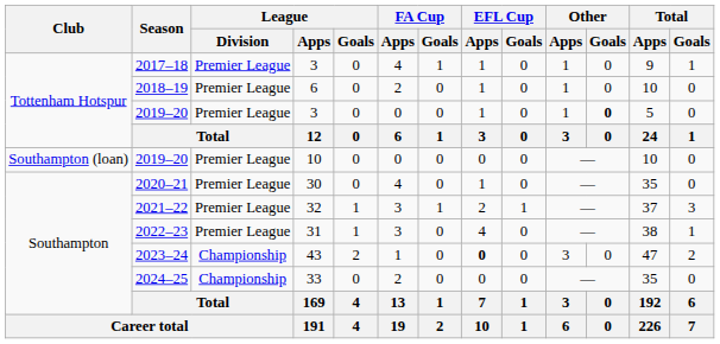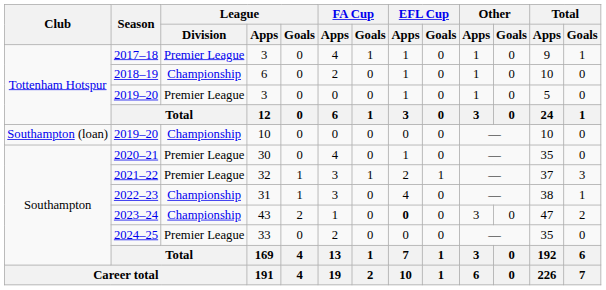 <table class=wikitable style=text-align:center>
 <tr>
 <th rowspan=2>Club</th>
 <th rowspan=2>Season</th>
 <th colspan=3>League</th>
 <th colspan=2><a href='#'>FA Cup</a></th>
 <th colspan=2><a href='#'>EFL Cup</a></th>
 <th colspan=2>Other</th>
 <th colspan=2>Total</th>
 </tr>
 <tr>
 <th>Division</th>
 <th>Apps</th>
 <th>Goals</th>
 <th>Apps</th>
 <th>Goals</th>
 <th>Apps</th>
 <th>Goals</th>
 <th>Apps</th>
 <th>Goals</th>
 <th>Apps</th>
 <th>Goals</th>
 </tr>
 <tr>
 <td rowspan=4><a href='#'>Tottenham Hotspur</a></td>
 <td><a href='#'>2017–18</a></td>
 <td><a href='#'>Premier League</a></td>
 <td>3</td>
 <td>0</td>
 <td>4</td>
 <td>1</td>
 <td>1</td>
 <td>0</td>
 <td>1</td>
 <td>0</td>
 <td>9</td>
 <td>1</td>
 </tr>
 <tr>
 <td><a href='#'>2018–19</a></td>
-<td>Premier League</td>
+<td><a href='#'>Championship</a></td>
 <td>6</td>
 <td>0</td>
 <td>2</td>
 <td>0</td>
 <td>1</td>
 <td>0</td>
 <td>1</td>
 <td>0</td>
 <td>10</td>
 <td>0</td>
 </tr>
 <tr>
 <td><a href='#'>2019–20</a></td>
 <td>Premier League</td>
 <td>3</td>
 <td>0</td>
 <td>0</td>
 <td>0</td>
 <td>1</td>
 <td>0</td>
 <td>1</td>
-<td><strong>0</strong></td>
+<td>0</td>
 <td>5</td>
 <td>0</td>
 </tr>
 <tr>
 <th colspan=2>Total</th>
 <th>12</th>
 <th>0</th>
 <th>6</th>
 <th>1</th>
 <th>3</th>
 <th>0</th>
 <th>3</th>
 <th>0</th>
 <th>24</th>
 <th>1</th>
 </tr>
 <tr>
 <td><a href='#'>Southampton</a> (loan)</td>
 <td><a href='#'>2019–20</a></td>
-<td>Premier League</td>
+<td><a href='#'>Championship</a></td>
 <td>10</td>
 <td>0</td>
 <td>0</td>
 <td>0</td>
 <td>0</td>
 <td>0</td>
 <td colspan=2>—</td>
 <td>10</td>
 <td>0</td>
 </tr>
 <tr>
 <td rowspan=6>Southampton</td>
 <td><a href='#'>2020–21</a></td>
 <td>Premier League</td>
 <td>30</td>
 <td>0</td>
 <td>4</td>
 <td>0</td>
 <td>1</td>
 <td>0</td>
 <td colspan=2>—</td>
 <td>35</td>
 <td>0</td>
 </tr>
 <tr>
 <td><a href='#'>2021–22</a></td>
 <td>Premier League</td>
 <td>32</td>
 <td>1</td>
 <td>3</td>
 <td>1</td>
 <td>2</td>
 <td>1</td>
 <td colspan=2>—</td>
 <td>37</td>
 <td>3</td>
 </tr>
 <tr>
 <td><a href='#'>2022–23</a></td>
-<td>Premier League</td>
+<td><a href='#'>Championship</a></td>
 <td>31</td>
 <td>1</td>
 <td>3</td>
 <td>0</td>
 <td>4</td>
 <td>0</td>
 <td colspan=2>—</td>
 <td>38</td>
 <td>1</td>
 </tr>
 <tr>
 <td><a href='#'>2023–24</a></td>
 <td><a href='#'>Championship</a></td>
 <td>43</td>
 <td>2</td>
 <td>1</td>
 <td>0</td>
 <td><strong>0</strong></td>
 <td>0</td>
 <td>3</td>
 <td>0</td>
 <td>47</td>
 <td>2</td>
 </tr>
 <tr>
 <td><a href='#'>2024–25</a></td>
-<td><a href='#'>Championship</a></td>
+<td>Premier League</td>
 <td>33</td>
 <td>0</td>
 <td>2</td>
 <td>0</td>
 <td>0</td>
 <td>0</td>
 <td colspan=2>—</td>
 <td>35</td>
 <td>0</td>
 </tr>
 <tr>
 <th colspan=2>Total</th>
 <th>169</th>
 <th>4</th>
 <th>13</th>
 <th>1</th>
 <th>7</th>
 <th>1</th>
 <th>3</th>
 <th>0</th>
 <th>192</th>
 <th>6</th>
 </tr>
 <tr>
 <th colspan=3>Career total</th>
 <th>191</th>
 <th>4</th>
 <th>19</th>
 <th>2</th>
 <th>10</th>
 <th>1</th>
 <th>6</th>
 <th>0</th>
 <th>226</th>
 <th>7</th>
 </tr>
 </table>
